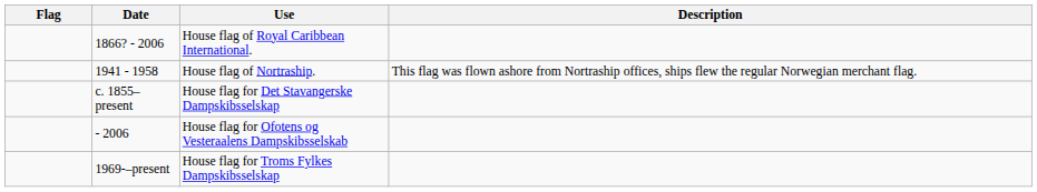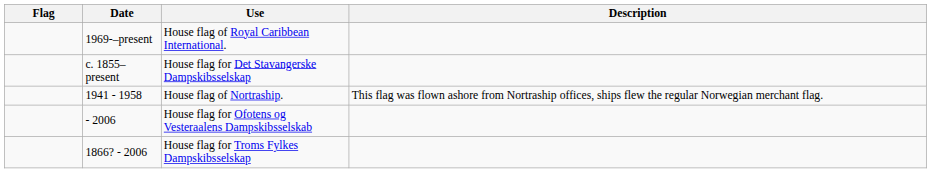 <table class="wikitable" width="100%">
 <tr>
 <th style="width:100px;">Flag</th>
 <th style="width:100px;">Date</th>
 <th style="width:250px;">Use</th>
 <th style="min-width:250px">Description</th>
 </tr>
 <tr>
 <td></td>
-<td>1866? - 2006</td>
+<td>1969-–present</td>
 <td>House flag of <a href='#'>Royal Caribbean International</a>.</td>
+<td></td>
+</tr>
+<tr>
+<td></td>
+<td>c. 1855–present</td>
+<td>House flag for <a href='#'>Det Stavangerske Dampskibsselskap</a></td>
 <td></td>
 </tr>
 <tr>
 <td></td>
 <td>1941 - 1958</td>
 <td>House flag of <a href='#'>Nortraship</a>.</td>
 <td>This flag was flown ashore from Nortraship offices, ships flew the regular Norwegian merchant flag.</td>
 </tr>
 <tr>
 <td></td>
-<td>c. 1855–present</td>
-<td>House flag for <a href='#'>Det Stavangerske Dampskibsselskap</a></td>
-<td></td>
-</tr>
-<tr>
-<td></td>
 <td>- 2006</td>
 <td>House flag for <a href='#'>Ofotens og Vesteraalens Dampskibsselskab</a></td>
 <td></td>
 </tr>
 <tr>
 <td></td>
-<td>1969-–present</td>
+<td>1866? - 2006</td>
 <td>House flag for <a href='#'>Troms Fylkes Dampskibsselskap</a></td>
 <td></td>
 </tr>
 </table>
